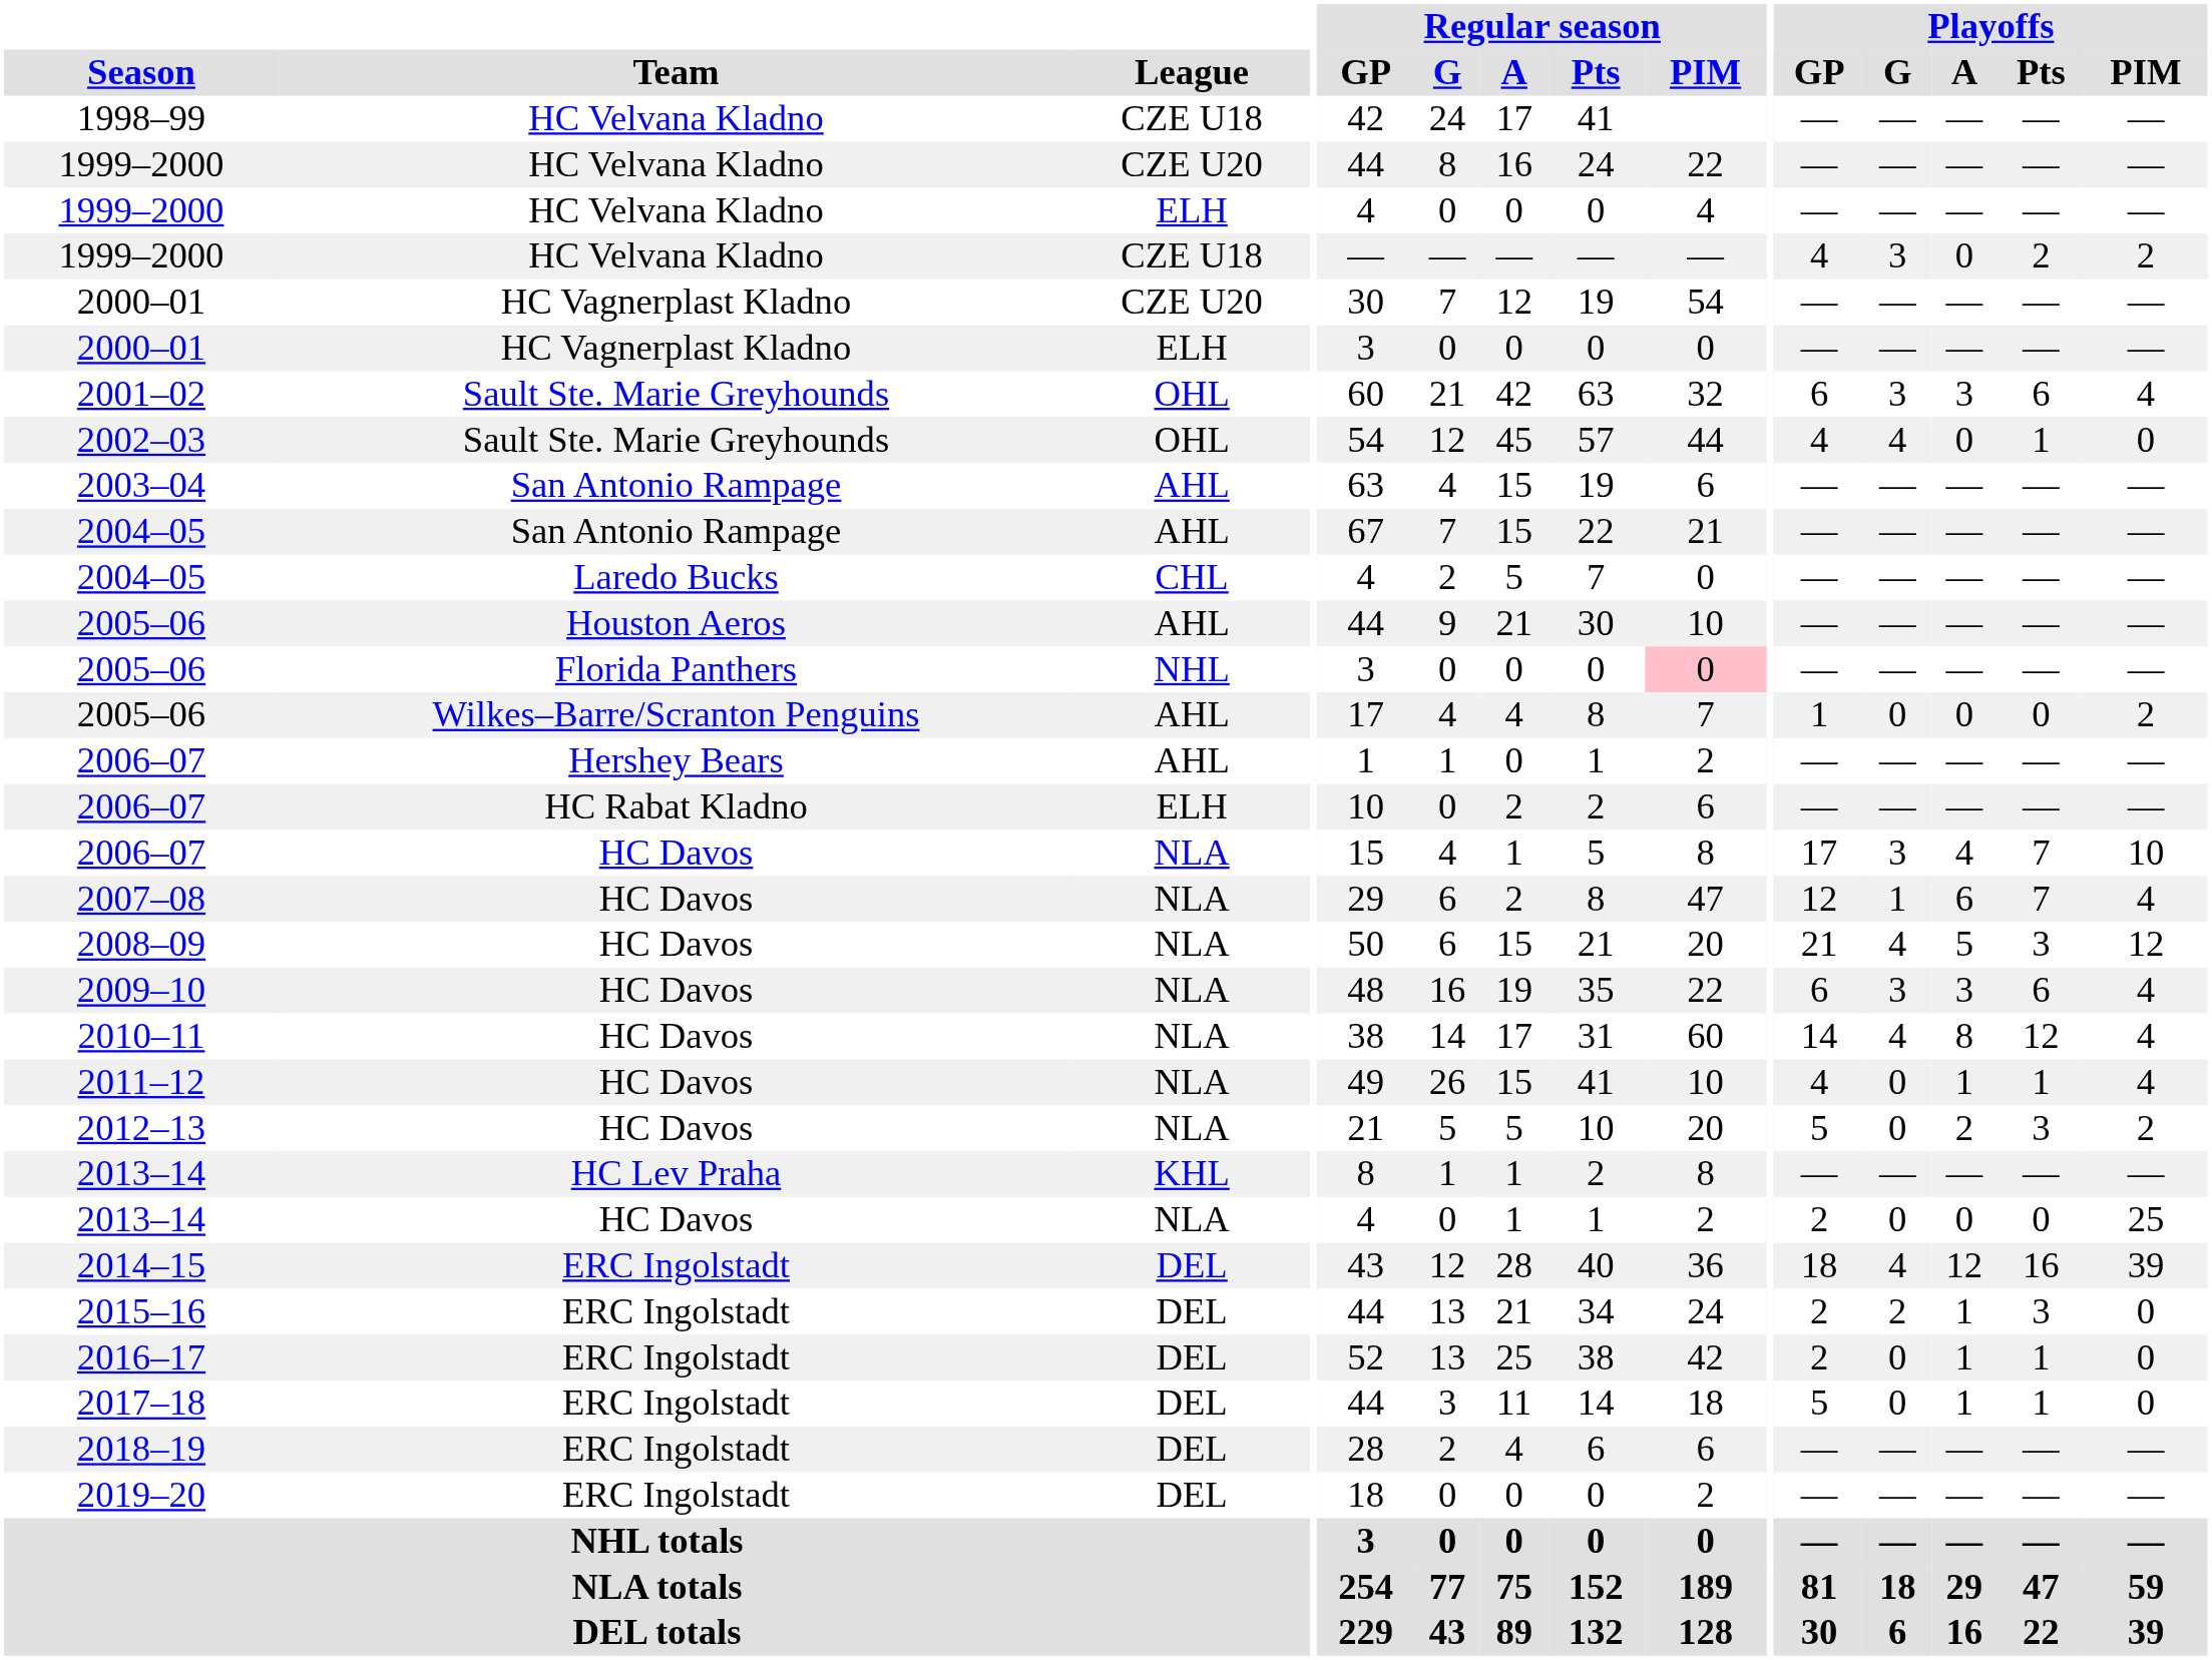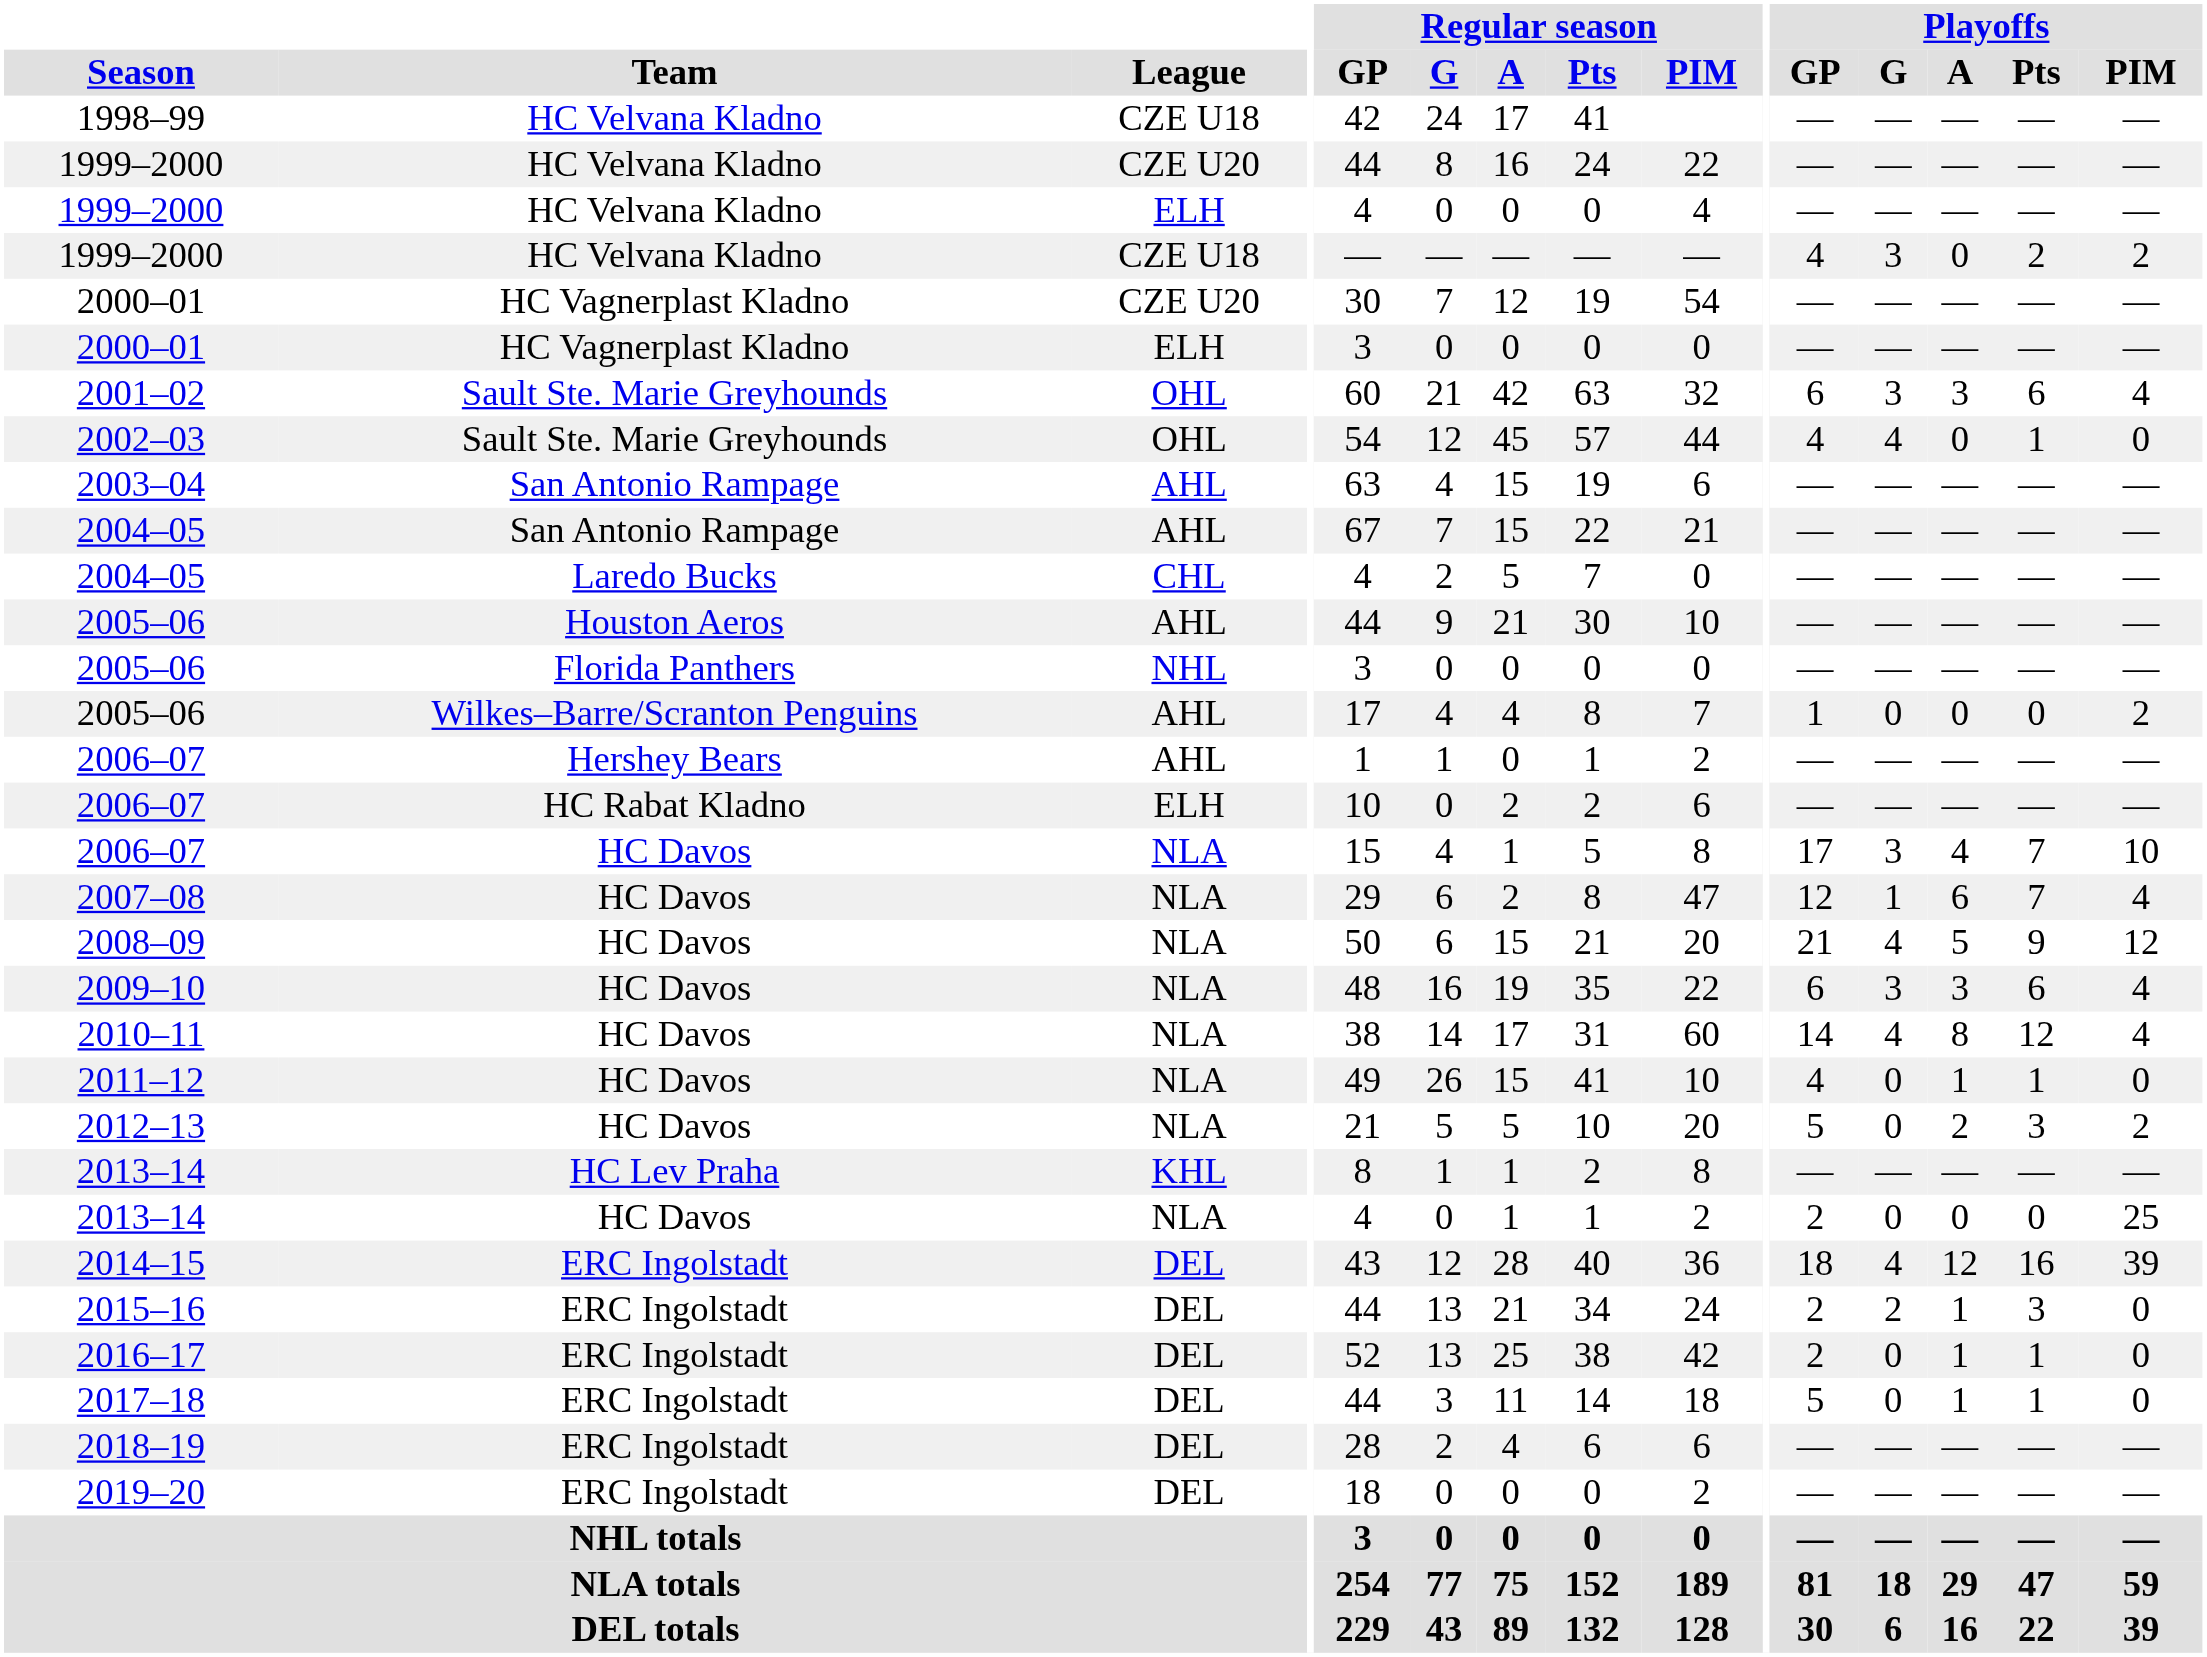 <table border="0" cellpadding="1" cellspacing="0" style="text-align:center; width:60em">
 <tr bgcolor="#e0e0e0">
 <th colspan="3" bgcolor="#ffffff"></th>
 <th rowspan="99" bgcolor="#ffffff"></th>
 <th colspan="5"><a href='#'>Regular season</a></th>
 <th rowspan="99" bgcolor="#ffffff"></th>
 <th colspan="5"><a href='#'>Playoffs</a></th>
 </tr>
 <tr bgcolor="#e0e0e0">
 <th><a href='#'>Season</a></th>
 <th>Team</th>
 <th>League</th>
 <th>GP</th>
 <th><a href='#'>G</a></th>
 <th><a href='#'>A</a></th>
 <th><a href='#'>Pts</a></th>
 <th><a href='#'>PIM</a></th>
 <th>GP</th>
 <th>G</th>
 <th>A</th>
 <th>Pts</th>
 <th>PIM</th>
 </tr>
 <tr>
 <td>1998–99</td>
 <td><a href='#'>HC Velvana Kladno</a></td>
 <td>CZE U18</td>
 <td>42</td>
 <td>24</td>
 <td>17</td>
 <td>41</td>
 <td></td>
 <td>—</td>
 <td>—</td>
 <td>—</td>
 <td>—</td>
 <td>—</td>
 </tr>
 <tr bgcolor="#f0f0f0">
 <td>1999–2000</td>
 <td>HC Velvana Kladno</td>
 <td>CZE U20</td>
 <td>44</td>
 <td>8</td>
 <td>16</td>
 <td>24</td>
 <td>22</td>
 <td>—</td>
 <td>—</td>
 <td>—</td>
 <td>—</td>
 <td>—</td>
 </tr>
 <tr>
 <td><a href='#'>1999–2000</a></td>
 <td>HC Velvana Kladno</td>
 <td><a href='#'>ELH</a></td>
 <td>4</td>
 <td>0</td>
 <td>0</td>
 <td>0</td>
 <td>4</td>
 <td>—</td>
 <td>—</td>
 <td>—</td>
 <td>—</td>
 <td>—</td>
 </tr>
 <tr bgcolor="#f0f0f0">
 <td>1999–2000</td>
 <td>HC Velvana Kladno</td>
 <td>CZE U18</td>
 <td>—</td>
 <td>—</td>
 <td>—</td>
 <td>—</td>
 <td>—</td>
 <td>4</td>
 <td>3</td>
 <td>0</td>
 <td>2</td>
 <td>2</td>
 </tr>
 <tr>
 <td>2000–01</td>
 <td>HC Vagnerplast Kladno</td>
 <td>CZE U20</td>
 <td>30</td>
 <td>7</td>
 <td>12</td>
 <td>19</td>
 <td>54</td>
 <td>—</td>
 <td>—</td>
 <td>—</td>
 <td>—</td>
 <td>—</td>
 </tr>
 <tr bgcolor="#f0f0f0">
 <td><a href='#'>2000–01</a></td>
 <td>HC Vagnerplast Kladno</td>
 <td>ELH</td>
 <td>3</td>
 <td>0</td>
 <td>0</td>
 <td>0</td>
 <td>0</td>
 <td>—</td>
 <td>—</td>
 <td>—</td>
 <td>—</td>
 <td>—</td>
 </tr>
 <tr>
 <td><a href='#'>2001–02</a></td>
 <td><a href='#'>Sault Ste. Marie Greyhounds</a></td>
 <td><a href='#'>OHL</a></td>
 <td>60</td>
 <td>21</td>
 <td>42</td>
 <td>63</td>
 <td>32</td>
 <td>6</td>
 <td>3</td>
 <td>3</td>
 <td>6</td>
 <td>4</td>
 </tr>
 <tr bgcolor="#f0f0f0">
 <td><a href='#'>2002–03</a></td>
 <td>Sault Ste. Marie Greyhounds</td>
 <td>OHL</td>
 <td>54</td>
 <td>12</td>
 <td>45</td>
 <td>57</td>
 <td>44</td>
 <td>4</td>
 <td>4</td>
 <td>0</td>
 <td>1</td>
 <td>0</td>
 </tr>
 <tr>
 <td><a href='#'>2003–04</a></td>
 <td><a href='#'>San Antonio Rampage</a></td>
 <td><a href='#'>AHL</a></td>
 <td>63</td>
 <td>4</td>
 <td>15</td>
 <td>19</td>
 <td>6</td>
 <td>—</td>
 <td>—</td>
 <td>—</td>
 <td>—</td>
 <td>—</td>
 </tr>
 <tr bgcolor="#f0f0f0">
 <td><a href='#'>2004–05</a></td>
 <td>San Antonio Rampage</td>
 <td>AHL</td>
 <td>67</td>
 <td>7</td>
 <td>15</td>
 <td>22</td>
 <td>21</td>
 <td>—</td>
 <td>—</td>
 <td>—</td>
 <td>—</td>
 <td>—</td>
 </tr>
 <tr>
 <td><a href='#'>2004–05</a></td>
 <td><a href='#'>Laredo Bucks</a></td>
 <td><a href='#'>CHL</a></td>
 <td>4</td>
 <td>2</td>
 <td>5</td>
 <td>7</td>
 <td>0</td>
 <td>—</td>
 <td>—</td>
 <td>—</td>
 <td>—</td>
 <td>—</td>
 </tr>
 <tr bgcolor="#f0f0f0">
 <td><a href='#'>2005–06</a></td>
 <td><a href='#'>Houston Aeros</a></td>
 <td>AHL</td>
 <td>44</td>
 <td>9</td>
 <td>21</td>
 <td>30</td>
 <td>10</td>
 <td>—</td>
 <td>—</td>
 <td>—</td>
 <td>—</td>
 <td>—</td>
 </tr>
 <tr>
 <td><a href='#'>2005–06</a></td>
 <td><a href='#'>Florida Panthers</a></td>
 <td><a href='#'>NHL</a></td>
 <td>3</td>
 <td>0</td>
 <td>0</td>
 <td>0</td>
-<td style="background: pink;">0</td>
+<td>0</td>
 <td>—</td>
 <td>—</td>
 <td>—</td>
 <td>—</td>
 <td>—</td>
 </tr>
 <tr bgcolor="#f0f0f0">
 <td>2005–06</td>
 <td><a href='#'>Wilkes–Barre/Scranton Penguins</a></td>
 <td>AHL</td>
 <td>17</td>
 <td>4</td>
 <td>4</td>
 <td>8</td>
 <td>7</td>
 <td>1</td>
 <td>0</td>
 <td>0</td>
 <td>0</td>
 <td>2</td>
 </tr>
 <tr>
 <td><a href='#'>2006–07</a></td>
 <td><a href='#'>Hershey Bears</a></td>
 <td>AHL</td>
 <td>1</td>
 <td>1</td>
 <td>0</td>
 <td>1</td>
 <td>2</td>
 <td>—</td>
 <td>—</td>
 <td>—</td>
 <td>—</td>
 <td>—</td>
 </tr>
 <tr bgcolor="#f0f0f0">
 <td><a href='#'>2006–07</a></td>
 <td>HC Rabat Kladno</td>
 <td>ELH</td>
 <td>10</td>
 <td>0</td>
 <td>2</td>
 <td>2</td>
 <td>6</td>
 <td>—</td>
 <td>—</td>
 <td>—</td>
 <td>—</td>
 <td>—</td>
 </tr>
 <tr>
 <td><a href='#'>2006–07</a></td>
 <td><a href='#'>HC Davos</a></td>
 <td><a href='#'>NLA</a></td>
 <td>15</td>
 <td>4</td>
 <td>1</td>
 <td>5</td>
 <td>8</td>
 <td>17</td>
 <td>3</td>
 <td>4</td>
 <td>7</td>
 <td>10</td>
 </tr>
 <tr bgcolor="#f0f0f0">
 <td><a href='#'>2007–08</a></td>
 <td>HC Davos</td>
 <td>NLA</td>
 <td>29</td>
 <td>6</td>
 <td>2</td>
 <td>8</td>
 <td>47</td>
 <td>12</td>
 <td>1</td>
 <td>6</td>
 <td>7</td>
 <td>4</td>
 </tr>
 <tr>
 <td><a href='#'>2008–09</a></td>
 <td>HC Davos</td>
 <td>NLA</td>
 <td>50</td>
 <td>6</td>
 <td>15</td>
 <td>21</td>
 <td>20</td>
 <td>21</td>
 <td>4</td>
 <td>5</td>
-<td>3</td>
+<td>9</td>
 <td>12</td>
 </tr>
 <tr bgcolor="#f0f0f0">
 <td><a href='#'>2009–10</a></td>
 <td>HC Davos</td>
 <td>NLA</td>
 <td>48</td>
 <td>16</td>
 <td>19</td>
 <td>35</td>
 <td>22</td>
 <td>6</td>
 <td>3</td>
 <td>3</td>
 <td>6</td>
 <td>4</td>
 </tr>
 <tr>
 <td><a href='#'>2010–11</a></td>
 <td>HC Davos</td>
 <td>NLA</td>
 <td>38</td>
 <td>14</td>
 <td>17</td>
 <td>31</td>
 <td>60</td>
 <td>14</td>
 <td>4</td>
 <td>8</td>
 <td>12</td>
 <td>4</td>
 </tr>
 <tr bgcolor="#f0f0f0">
 <td><a href='#'>2011–12</a></td>
 <td>HC Davos</td>
 <td>NLA</td>
 <td>49</td>
 <td>26</td>
 <td>15</td>
 <td>41</td>
 <td>10</td>
 <td>4</td>
 <td>0</td>
 <td>1</td>
 <td>1</td>
-<td>4</td>
+<td>0</td>
 </tr>
 <tr>
 <td><a href='#'>2012–13</a></td>
 <td>HC Davos</td>
 <td>NLA</td>
 <td>21</td>
 <td>5</td>
 <td>5</td>
 <td>10</td>
 <td>20</td>
 <td>5</td>
 <td>0</td>
 <td>2</td>
 <td>3</td>
 <td>2</td>
 </tr>
 <tr bgcolor="#f0f0f0">
 <td><a href='#'>2013–14</a></td>
 <td><a href='#'>HC Lev Praha</a></td>
 <td><a href='#'>KHL</a></td>
 <td>8</td>
 <td>1</td>
 <td>1</td>
 <td>2</td>
 <td>8</td>
 <td>—</td>
 <td>—</td>
 <td>—</td>
 <td>—</td>
 <td>—</td>
 </tr>
 <tr>
 <td><a href='#'>2013–14</a></td>
 <td>HC Davos</td>
 <td>NLA</td>
 <td>4</td>
 <td>0</td>
 <td>1</td>
 <td>1</td>
 <td>2</td>
 <td>2</td>
 <td>0</td>
 <td>0</td>
 <td>0</td>
 <td>25</td>
 </tr>
 <tr bgcolor="#f0f0f0">
 <td><a href='#'>2014–15</a></td>
 <td><a href='#'>ERC Ingolstadt</a></td>
 <td><a href='#'>DEL</a></td>
 <td>43</td>
 <td>12</td>
 <td>28</td>
 <td>40</td>
 <td>36</td>
 <td>18</td>
 <td>4</td>
 <td>12</td>
 <td>16</td>
 <td>39</td>
 </tr>
 <tr>
 <td><a href='#'>2015–16</a></td>
 <td>ERC Ingolstadt</td>
 <td>DEL</td>
 <td>44</td>
 <td>13</td>
 <td>21</td>
 <td>34</td>
 <td>24</td>
 <td>2</td>
 <td>2</td>
 <td>1</td>
 <td>3</td>
 <td>0</td>
 </tr>
 <tr bgcolor="#f0f0f0">
 <td><a href='#'>2016–17</a></td>
 <td>ERC Ingolstadt</td>
 <td>DEL</td>
 <td>52</td>
 <td>13</td>
 <td>25</td>
 <td>38</td>
 <td>42</td>
 <td>2</td>
 <td>0</td>
 <td>1</td>
 <td>1</td>
 <td>0</td>
 </tr>
 <tr>
 <td><a href='#'>2017–18</a></td>
 <td>ERC Ingolstadt</td>
 <td>DEL</td>
 <td>44</td>
 <td>3</td>
 <td>11</td>
 <td>14</td>
 <td>18</td>
 <td>5</td>
 <td>0</td>
 <td>1</td>
 <td>1</td>
 <td>0</td>
 </tr>
 <tr bgcolor="#f0f0f0">
 <td><a href='#'>2018–19</a></td>
 <td>ERC Ingolstadt</td>
 <td>DEL</td>
 <td>28</td>
 <td>2</td>
 <td>4</td>
 <td>6</td>
 <td>6</td>
 <td>—</td>
 <td>—</td>
 <td>—</td>
 <td>—</td>
 <td>—</td>
 </tr>
 <tr>
 <td><a href='#'>2019–20</a></td>
 <td>ERC Ingolstadt</td>
 <td>DEL</td>
 <td>18</td>
 <td>0</td>
 <td>0</td>
 <td>0</td>
 <td>2</td>
 <td>—</td>
 <td>—</td>
 <td>—</td>
 <td>—</td>
 <td>—</td>
 </tr>
 <tr bgcolor="#e0e0e0">
 <th colspan="3">NHL totals</th>
 <th>3</th>
 <th>0</th>
 <th>0</th>
 <th>0</th>
 <th>0</th>
 <th>—</th>
 <th>—</th>
 <th>—</th>
 <th>—</th>
 <th>—</th>
 </tr>
 <tr bgcolor="#e0e0e0">
 <th colspan="3">NLA totals</th>
 <th>254</th>
 <th>77</th>
 <th>75</th>
 <th>152</th>
 <th>189</th>
 <th>81</th>
 <th>18</th>
 <th>29</th>
 <th>47</th>
 <th>59</th>
 </tr>
 <tr bgcolor="#e0e0e0">
 <th colspan="3">DEL totals</th>
 <th>229</th>
 <th>43</th>
 <th>89</th>
 <th>132</th>
 <th>128</th>
 <th>30</th>
 <th>6</th>
 <th>16</th>
 <th>22</th>
 <th>39</th>
 </tr>
 </table>
